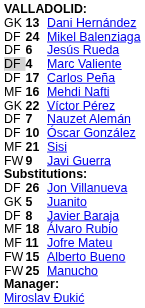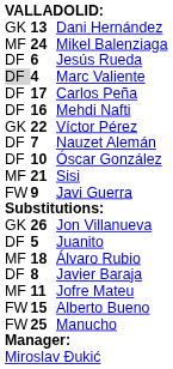 <table style="font-size: 90%" cellspacing="0" cellpadding="0">
 <tr>
 <td colspan=4><strong>VALLADOLID:</strong></td>
 </tr>
 <tr>
 <th width=25></th>
 <th width=25></th>
 </tr>
 <tr>
 <td>GK</td>
 <td><strong>13</strong></td>
 <td> <a href='#'>Dani Hernández</a></td>
 </tr>
 <tr>
-<td>DF</td>
+<td>MF</td>
 <td><strong>24</strong></td>
 <td> <a href='#'>Mikel Balenziaga</a></td>
 </tr>
 <tr>
 <td>DF</td>
 <td><strong>6</strong></td>
 <td> <a href='#'>Jesús Rueda</a></td>
 </tr>
 <tr>
 <td style="background: lightgrey;">DF</td>
 <td><strong>4</strong></td>
 <td> <a href='#'>Marc Valiente</a></td>
 </tr>
 <tr>
 <td>DF</td>
 <td><strong>17</strong></td>
 <td> <a href='#'>Carlos Peña</a></td>
 </tr>
 <tr>
-<td>MF</td>
+<td>DF</td>
 <td><strong>16</strong></td>
 <td> <a href='#'>Mehdi Nafti</a></td>
 <td></td>
 <td></td>
 </tr>
 <tr>
 <td>GK</td>
 <td><strong>22</strong></td>
 <td> <a href='#'>Víctor Pérez</a></td>
 </tr>
 <tr>
 <td>DF</td>
 <td><strong>7</strong></td>
 <td> <a href='#'>Nauzet Alemán</a></td>
 </tr>
 <tr>
 <td>DF</td>
 <td><strong>10</strong></td>
 <td> <a href='#'>Óscar González</a></td>
 </tr>
 <tr>
 <td>MF</td>
 <td><strong>21</strong></td>
 <td> <a href='#'>Sisi</a></td>
 <td></td>
 <td></td>
 </tr>
 <tr>
 <td>FW</td>
 <td><strong>9</strong></td>
 <td> <a href='#'>Javi Guerra</a></td>
 <td></td>
 </tr>
 <tr>
 <td colspan=3><strong>Substitutions:</strong></td>
 </tr>
 <tr>
-<td>DF</td>
+<td>GK</td>
 <td><strong>26</strong></td>
 <td> <a href='#'>Jon Villanueva</a></td>
 </tr>
 <tr>
-<td>GK</td>
+<td>DF</td>
 <td><strong>5</strong></td>
 <td> <a href='#'>Juanito</a></td>
+</tr>
+<tr>
+<td>MF</td>
+<td><strong>18</strong></td>
+<td> <a href='#'>Álvaro Rubio</a></td>
+<td></td>
+<td> </td>
 </tr>
 <tr>
 <td>DF</td>
 <td><strong>8</strong></td>
 <td> <a href='#'>Javier Baraja</a></td>
 <td></td>
 <td></td>
-</tr>
-<tr>
-<td>MF</td>
-<td><strong>18</strong></td>
-<td> <a href='#'>Álvaro Rubio</a></td>
-<td></td>
-<td> </td>
 </tr>
 <tr>
 <td>MF</td>
 <td><strong>11</strong></td>
 <td> <a href='#'>Jofre Mateu</a></td>
 <td></td>
 <td></td>
 </tr>
 <tr>
 <td>FW</td>
 <td><strong>15</strong></td>
 <td> <a href='#'>Alberto Bueno</a></td>
 </tr>
 <tr>
 <td>FW</td>
 <td><strong>25</strong></td>
 <td> <a href='#'>Manucho</a></td>
 </tr>
 <tr>
 <td colspan=3><strong>Manager:</strong></td>
 </tr>
 <tr>
 <td colspan=3> <a href='#'>Miroslav Đukić</a></td>
 </tr>
 </table>
